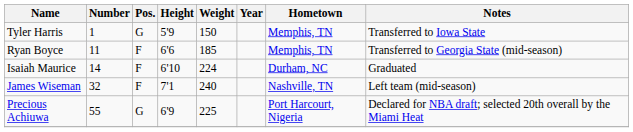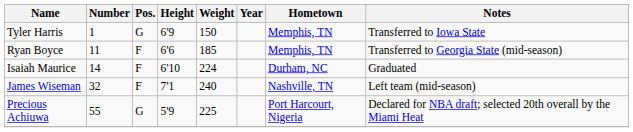 <table class="wikitable sortable" border="1">
 <tr>
 <th>Name</th>
 <th>Number</th>
 <th>Pos.</th>
 <th>Height</th>
 <th>Weight</th>
 <th>Year</th>
 <th>Hometown</th>
 <th class="unsortable">Notes</th>
 </tr>
 <tr>
 <td>Tyler Harris</td>
 <td>1</td>
 <td>G</td>
-<td>5'9</td>
+<td>6'9</td>
 <td>150</td>
 <td></td>
 <td><a href='#'>Memphis, TN</a></td>
 <td>Transferred to <a href='#'>Iowa State</a></td>
 </tr>
 <tr>
 <td>Ryan Boyce</td>
 <td>11</td>
 <td>F</td>
 <td>6'6</td>
 <td>185</td>
 <td></td>
 <td><a href='#'>Memphis, TN</a></td>
 <td>Transferred to <a href='#'>Georgia State</a> (mid-season)</td>
 </tr>
 <tr>
 <td>Isaiah Maurice</td>
 <td>14</td>
 <td>F</td>
 <td>6'10</td>
 <td>224</td>
 <td></td>
 <td><a href='#'>Durham, NC</a></td>
 <td>Graduated</td>
 </tr>
 <tr>
 <td><a href='#'>James Wiseman</a></td>
 <td>32</td>
 <td>F</td>
 <td>7'1</td>
 <td>240</td>
 <td></td>
 <td><a href='#'>Nashville, TN</a></td>
 <td>Left team (mid-season)</td>
 </tr>
 <tr>
 <td><a href='#'>Precious Achiuwa</a></td>
 <td>55</td>
 <td>G</td>
-<td>6'9</td>
+<td>5'9</td>
 <td>225</td>
 <td></td>
 <td><a href='#'>Port Harcourt, Nigeria</a></td>
 <td>Declared for <a href='#'>NBA draft</a>; selected 20th overall by the <a href='#'>Miami Heat</a></td>
 </tr>
 <tr>
 </tr>
 </table>
